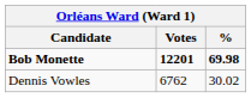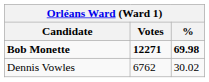 <table class="wikitable">
 <tr>
 <th colspan="3"><a href='#'>Orléans Ward</a> (Ward 1)</th>
 </tr>
 <tr>
 <th style="width: 170px">Candidate</th>
 <th style="width: 50px">Votes</th>
 <th style="width: 40px">%</th>
 </tr>
 <tr>
 <td><strong>Bob Monette</strong></td>
-<td><strong>12201</strong></td>
+<td><strong>12271</strong></td>
 <td><strong>69.98</strong></td>
 </tr>
 <tr>
 <td>Dennis Vowles</td>
 <td>6762</td>
 <td>30.02</td>
 </tr>
 </table>
